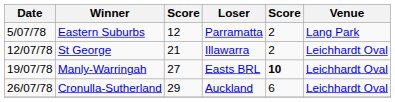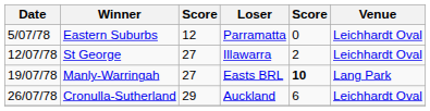 <table class="wikitable">
 <tr>
 <th>Date</th>
 <th>Winner</th>
 <th>Score</th>
 <th>Loser</th>
 <th>Score</th>
 <th>Venue</th>
 </tr>
 <tr>
 <td>5/07/78</td>
 <td><a href='#'>Eastern Suburbs</a></td>
 <td>12</td>
 <td><a href='#'>Parramatta</a></td>
-<td>2</td>
-<td><a href='#'>Lang Park</a></td>
+<td>0</td>
+<td><a href='#'>Leichhardt Oval</a></td>
 </tr>
 <tr>
 <td>12/07/78</td>
 <td><a href='#'>St George</a></td>
-<td>21</td>
+<td>27</td>
 <td><a href='#'>Illawarra</a></td>
 <td>2</td>
 <td><a href='#'>Leichhardt Oval</a></td>
 </tr>
 <tr>
 <td>19/07/78</td>
 <td><a href='#'>Manly-Warringah</a></td>
 <td>27</td>
 <td><a href='#'>Easts BRL</a></td>
 <td><strong>10</strong></td>
-<td><a href='#'>Leichhardt Oval</a></td>
+<td><a href='#'>Lang Park</a></td>
 </tr>
 <tr>
 <td>26/07/78</td>
 <td><a href='#'>Cronulla-Sutherland</a></td>
 <td>29</td>
 <td><a href='#'>Auckland</a></td>
 <td>6</td>
 <td><a href='#'>Leichhardt Oval</a></td>
 </tr>
 <tr>
 </tr>
 </table>
